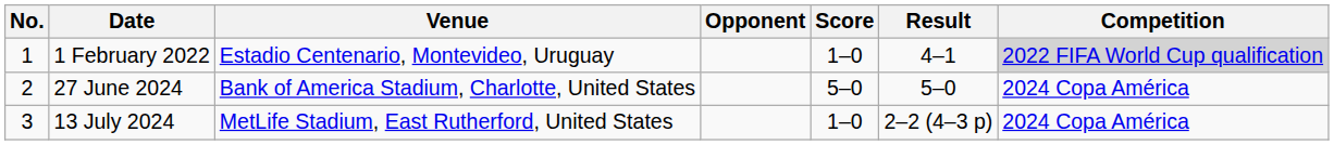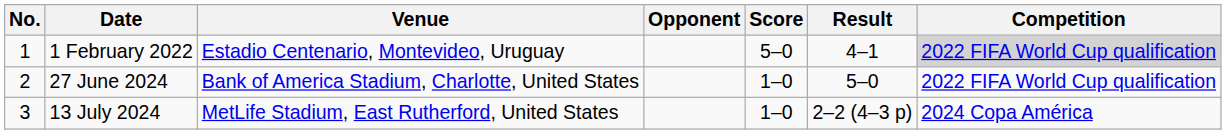 <table class="wikitable">
 <tr>
 <th scope="col">No.</th>
 <th scope="col">Date</th>
 <th scope="col">Venue</th>
 <th scope="col">Opponent</th>
 <th scope="col">Score</th>
 <th scope="col">Result</th>
 <th scope="col">Competition</th>
 </tr>
 <tr>
 <td align="center">1</td>
 <td>1 February 2022</td>
 <td><a href='#'>Estadio Centenario</a>, <a href='#'>Montevideo</a>, Uruguay</td>
 <td></td>
-<td align="center">1–0</td>
+<td align=center>5–0</td>
 <td align="center">4–1</td>
 <td style="background: lightgrey;"><a href='#'>2022 FIFA World Cup qualification</a></td>
 </tr>
 <tr>
 <td align=center>2</td>
 <td>27 June 2024</td>
 <td><a href='#'>Bank of America Stadium</a>, <a href='#'>Charlotte</a>, United States</td>
 <td></td>
+<td align="center">1–0</td>
 <td align=center>5–0</td>
-<td align=center>5–0</td>
-<td><a href='#'>2024 Copa América</a></td>
+<td><a href='#'>2022 FIFA World Cup qualification</a></td>
 </tr>
 <tr>
 <td align=center>3</td>
 <td>13 July 2024</td>
 <td><a href='#'>MetLife Stadium</a>, <a href='#'>East Rutherford</a>, United States</td>
 <td></td>
 <td align=center>1–0</td>
 <td align=center>2–2 (4–3 p)</td>
 <td><a href='#'>2024 Copa América</a></td>
 </tr>
 </table>
